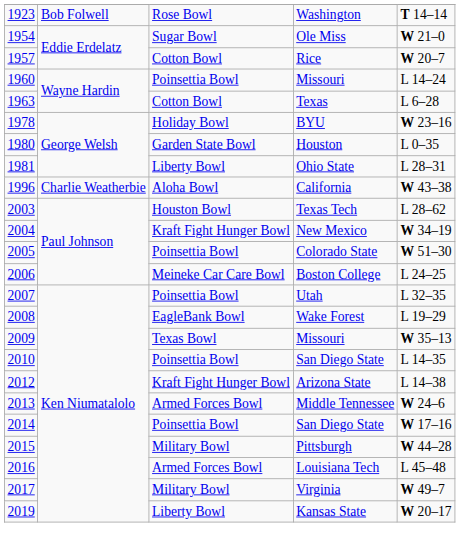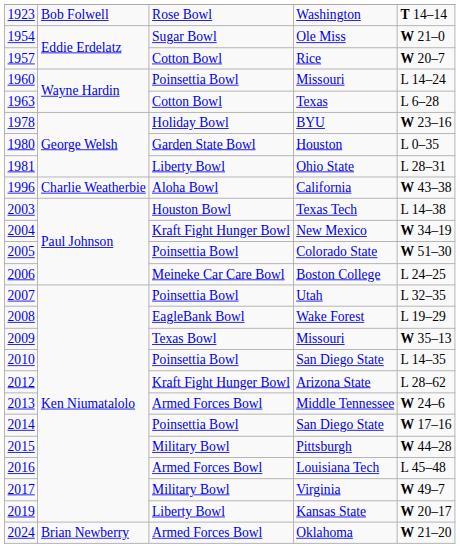 <table class="wikitable">
 <tr>
 </tr>
 <tr>
 <td align=center><a href='#'>1923</a></td>
 <td><a href='#'>Bob Folwell</a></td>
 <td><a href='#'>Rose Bowl</a></td>
 <td><a href='#'>Washington</a></td>
 <td><strong>T</strong> 14–14</td>
 </tr>
 <tr>
 <td align=center><a href='#'>1954</a></td>
 <td rowspan="2"><a href='#'>Eddie Erdelatz</a></td>
 <td><a href='#'>Sugar Bowl</a></td>
 <td><a href='#'>Ole Miss</a></td>
 <td><strong>W</strong> 21–0</td>
 </tr>
 <tr>
 <td align=center><a href='#'>1957</a></td>
 <td><a href='#'>Cotton Bowl</a></td>
 <td><a href='#'>Rice</a></td>
 <td><strong>W</strong> 20–7</td>
 </tr>
 <tr>
 <td align=center><a href='#'>1960</a></td>
 <td rowspan="2"><a href='#'>Wayne Hardin</a></td>
 <td><a href='#'>Poinsettia Bowl</a></td>
 <td><a href='#'>Missouri</a></td>
 <td>L 14–24</td>
 </tr>
 <tr>
 <td align=center><a href='#'>1963</a></td>
 <td><a href='#'>Cotton Bowl</a></td>
 <td><a href='#'>Texas</a></td>
 <td>L 6–28</td>
 </tr>
 <tr>
 <td align=center><a href='#'>1978</a></td>
 <td rowspan="3"><a href='#'>George Welsh</a></td>
 <td><a href='#'>Holiday Bowl</a></td>
 <td><a href='#'>BYU</a></td>
 <td><strong>W</strong> 23–16</td>
 </tr>
 <tr>
 <td align=center><a href='#'>1980</a></td>
 <td><a href='#'>Garden State Bowl</a></td>
 <td><a href='#'>Houston</a></td>
 <td>L 0–35</td>
 </tr>
 <tr>
 <td align=center><a href='#'>1981</a></td>
 <td><a href='#'>Liberty Bowl</a></td>
 <td><a href='#'>Ohio State</a></td>
 <td>L 28–31</td>
 </tr>
 <tr>
 <td align=center><a href='#'>1996</a></td>
 <td><a href='#'>Charlie Weatherbie</a></td>
 <td><a href='#'>Aloha Bowl</a></td>
 <td><a href='#'>California</a></td>
 <td><strong>W</strong> 43–38</td>
 </tr>
 <tr>
 <td align=center><a href='#'>2003</a></td>
 <td rowspan="4"><a href='#'>Paul Johnson</a></td>
 <td><a href='#'>Houston Bowl</a></td>
 <td><a href='#'>Texas Tech</a></td>
-<td>L 28–62</td>
+<td>L 14–38</td>
 </tr>
 <tr>
 <td align=center><a href='#'>2004</a></td>
 <td><a href='#'>Kraft Fight Hunger Bowl</a></td>
 <td><a href='#'>New Mexico</a></td>
 <td><strong>W</strong> 34–19</td>
 </tr>
 <tr>
 <td align=center><a href='#'>2005</a></td>
 <td><a href='#'>Poinsettia Bowl</a></td>
 <td><a href='#'>Colorado State</a></td>
 <td><strong>W</strong> 51–30</td>
 </tr>
 <tr>
 <td align=center><a href='#'>2006</a></td>
 <td><a href='#'>Meineke Car Care Bowl</a></td>
 <td><a href='#'>Boston College</a></td>
 <td>L 24–25</td>
 </tr>
 <tr>
 <td align=center><a href='#'>2007</a></td>
 <td rowspan="11"><a href='#'>Ken Niumatalolo</a></td>
 <td><a href='#'>Poinsettia Bowl</a></td>
 <td><a href='#'>Utah</a></td>
 <td>L 32–35</td>
 </tr>
 <tr>
 <td align=center><a href='#'>2008</a></td>
 <td><a href='#'>EagleBank Bowl</a></td>
 <td><a href='#'>Wake Forest</a></td>
 <td>L 19–29</td>
 </tr>
 <tr>
 <td align=center><a href='#'>2009</a></td>
 <td><a href='#'>Texas Bowl</a></td>
 <td><a href='#'>Missouri</a></td>
 <td><strong>W</strong> 35–13</td>
 </tr>
 <tr>
 <td align=center><a href='#'>2010</a></td>
 <td><a href='#'>Poinsettia Bowl</a></td>
 <td><a href='#'>San Diego State</a></td>
 <td>L 14–35</td>
 </tr>
 <tr>
 <td align=center><a href='#'>2012</a></td>
 <td><a href='#'>Kraft Fight Hunger Bowl</a></td>
 <td><a href='#'>Arizona State</a></td>
-<td>L 14–38</td>
+<td>L 28–62</td>
 </tr>
 <tr>
 <td align=center><a href='#'>2013</a></td>
 <td><a href='#'>Armed Forces Bowl</a></td>
 <td><a href='#'>Middle Tennessee</a></td>
 <td><strong>W</strong> 24–6</td>
 </tr>
 <tr>
 <td align=center><a href='#'>2014</a></td>
 <td><a href='#'>Poinsettia Bowl</a></td>
 <td><a href='#'>San Diego State</a></td>
 <td><strong>W</strong> 17–16</td>
 </tr>
 <tr>
 <td align=center><a href='#'>2015</a></td>
 <td><a href='#'>Military Bowl</a></td>
 <td><a href='#'>Pittsburgh</a></td>
 <td><strong>W</strong> 44–28</td>
 </tr>
 <tr>
 <td align=center><a href='#'>2016</a></td>
 <td><a href='#'>Armed Forces Bowl</a></td>
 <td><a href='#'>Louisiana Tech</a></td>
 <td>L 45–48</td>
 </tr>
 <tr>
 <td align=center><a href='#'>2017</a></td>
 <td><a href='#'>Military Bowl</a></td>
 <td><a href='#'>Virginia</a></td>
 <td><strong>W</strong> 49–7</td>
 </tr>
 <tr>
 <td align=center><a href='#'>2019</a></td>
 <td><a href='#'>Liberty Bowl</a></td>
 <td><a href='#'>Kansas State</a></td>
 <td><strong>W</strong>  20–17</td>
 </tr>
+<tr>
+<td align=center><a href='#'>2024</a></td>
+<td><a href='#'>Brian Newberry</a></td>
+<td><a href='#'>Armed Forces Bowl</a></td>
+<td><a href='#'>Oklahoma</a></td>
+<td><strong>W</strong> 21–20</td>
+</tr>
 </table>
